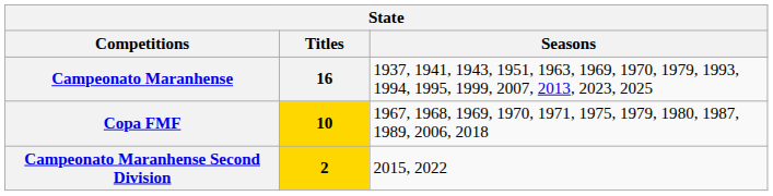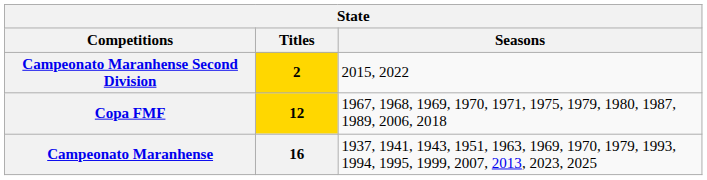 <table class="wikitable">
 <tr>
 <th colspan="3">State</th>
 </tr>
 <tr>
 <th style="width:260px">Competitions</th>
 <th style="width:80px">Titles</th>
 <th style="width:380px">Seasons</th>
 </tr>
 <tr>
+<th><a href='#'>Campeonato Maranhense Second Division</a></th>
+<td bgcolor="gold" style="text-align:center"><strong>2</strong></td>
+<td align="left">2015, 2022</td>
+</tr>
+<tr>
+<th><a href='#'>Copa FMF</a></th>
+<td bgcolor="gold" style="text-align:center"><strong>12</strong></td>
+<td align="left">1967, 1968, 1969, 1970, 1971, 1975, 1979, 1980, 1987, 1989, 2006, 2018</td>
+</tr>
+<tr>
 <th style="text-align:center"><a href='#'>Campeonato Maranhense</a></th>
 <th style="text-align:center"><strong>16</strong></th>
 <td align="left">1937, 1941, 1943, 1951, 1963, 1969, 1970, 1979, 1993, 1994, 1995, 1999, 2007, <a href='#'>2013</a>, 2023, 2025</td>
 </tr>
-<tr>
-<th><a href='#'>Copa FMF</a></th>
-<td bgcolor="gold" style="text-align:center"><strong>10</strong></td>
-<td align="left">1967, 1968, 1969, 1970, 1971, 1975, 1979, 1980, 1987, 1989, 2006, 2018</td>
-</tr>
-<tr>
-<th><a href='#'>Campeonato Maranhense Second Division</a></th>
-<td bgcolor="gold" style="text-align:center"><strong>2</strong></td>
-<td align="left">2015, 2022</td>
-</tr>
 </table>
